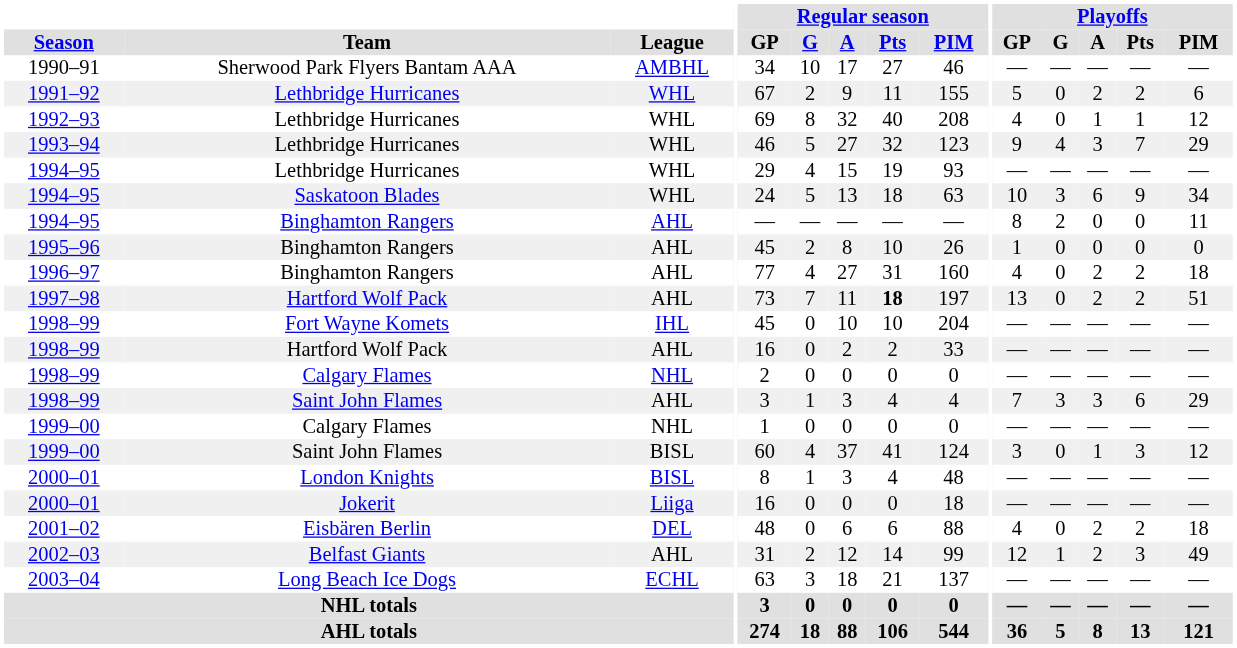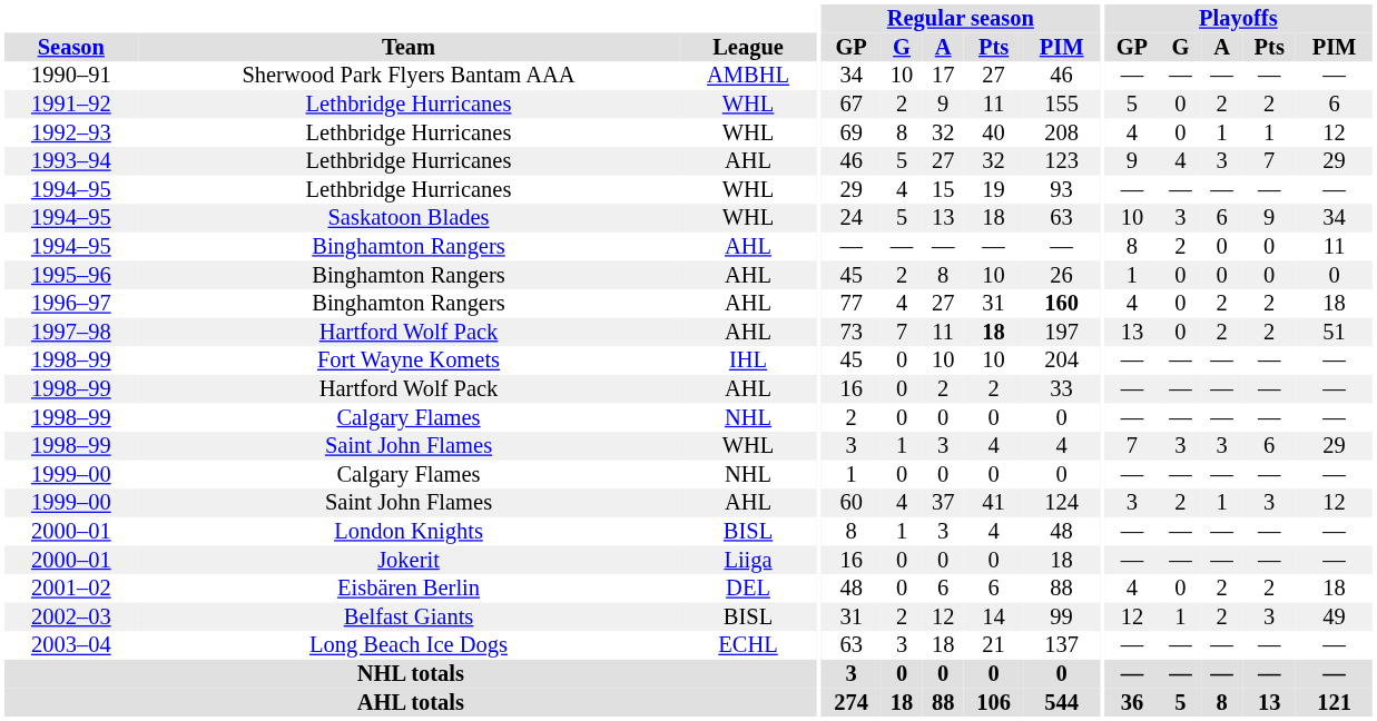 <table border="0" cellpadding="1" cellspacing="0" style="text-align:center; width:60em">
 <tr bgcolor="#e0e0e0">
 <th colspan="3" bgcolor="#ffffff"></th>
 <th rowspan="99" bgcolor="#ffffff"></th>
 <th colspan="5"><a href='#'>Regular season</a></th>
 <th rowspan="99" bgcolor="#ffffff"></th>
 <th colspan="5"><a href='#'>Playoffs</a></th>
 </tr>
 <tr bgcolor="#e0e0e0">
 <th><a href='#'>Season</a></th>
 <th>Team</th>
 <th>League</th>
 <th>GP</th>
 <th><a href='#'>G</a></th>
 <th><a href='#'>A</a></th>
 <th><a href='#'>Pts</a></th>
 <th><a href='#'>PIM</a></th>
 <th>GP</th>
 <th>G</th>
 <th>A</th>
 <th>Pts</th>
 <th>PIM</th>
 </tr>
 <tr>
 <td>1990–91</td>
 <td>Sherwood Park Flyers Bantam AAA</td>
 <td><a href='#'>AMBHL</a></td>
 <td>34</td>
 <td>10</td>
 <td>17</td>
 <td>27</td>
 <td>46</td>
 <td>—</td>
 <td>—</td>
 <td>—</td>
 <td>—</td>
 <td>—</td>
 </tr>
 <tr bgcolor="#f0f0f0">
 <td><a href='#'>1991–92</a></td>
 <td><a href='#'>Lethbridge Hurricanes</a></td>
 <td><a href='#'>WHL</a></td>
 <td>67</td>
 <td>2</td>
 <td>9</td>
 <td>11</td>
 <td>155</td>
 <td>5</td>
 <td>0</td>
 <td>2</td>
 <td>2</td>
 <td>6</td>
 </tr>
 <tr>
 <td><a href='#'>1992–93</a></td>
 <td>Lethbridge Hurricanes</td>
 <td>WHL</td>
 <td>69</td>
 <td>8</td>
 <td>32</td>
 <td>40</td>
 <td>208</td>
 <td>4</td>
 <td>0</td>
 <td>1</td>
 <td>1</td>
 <td>12</td>
 </tr>
 <tr bgcolor="#f0f0f0">
 <td><a href='#'>1993–94</a></td>
 <td>Lethbridge Hurricanes</td>
-<td>WHL</td>
+<td>AHL</td>
 <td>46</td>
 <td>5</td>
 <td>27</td>
 <td>32</td>
 <td>123</td>
 <td>9</td>
 <td>4</td>
 <td>3</td>
 <td>7</td>
 <td>29</td>
 </tr>
 <tr>
 <td><a href='#'>1994–95</a></td>
 <td>Lethbridge Hurricanes</td>
 <td>WHL</td>
 <td>29</td>
 <td>4</td>
 <td>15</td>
 <td>19</td>
 <td>93</td>
 <td>—</td>
 <td>—</td>
 <td>—</td>
 <td>—</td>
 <td>—</td>
 </tr>
 <tr bgcolor="#f0f0f0">
 <td><a href='#'>1994–95</a></td>
 <td><a href='#'>Saskatoon Blades</a></td>
 <td>WHL</td>
 <td>24</td>
 <td>5</td>
 <td>13</td>
 <td>18</td>
 <td>63</td>
 <td>10</td>
 <td>3</td>
 <td>6</td>
 <td>9</td>
 <td>34</td>
 </tr>
 <tr>
 <td><a href='#'>1994–95</a></td>
 <td><a href='#'>Binghamton Rangers</a></td>
 <td><a href='#'>AHL</a></td>
 <td>—</td>
 <td>—</td>
 <td>—</td>
 <td>—</td>
 <td>—</td>
 <td>8</td>
 <td>2</td>
 <td>0</td>
 <td>0</td>
 <td>11</td>
 </tr>
 <tr bgcolor="#f0f0f0">
 <td><a href='#'>1995–96</a></td>
 <td>Binghamton Rangers</td>
 <td>AHL</td>
 <td>45</td>
 <td>2</td>
 <td>8</td>
 <td>10</td>
 <td>26</td>
 <td>1</td>
 <td>0</td>
 <td>0</td>
 <td>0</td>
 <td>0</td>
 </tr>
 <tr>
 <td><a href='#'>1996–97</a></td>
 <td>Binghamton Rangers</td>
 <td>AHL</td>
 <td>77</td>
 <td>4</td>
 <td>27</td>
 <td>31</td>
-<td>160</td>
+<td><strong>160</strong></td>
 <td>4</td>
 <td>0</td>
 <td>2</td>
 <td>2</td>
 <td>18</td>
 </tr>
 <tr bgcolor="#f0f0f0">
 <td><a href='#'>1997–98</a></td>
 <td><a href='#'>Hartford Wolf Pack</a></td>
 <td>AHL</td>
 <td>73</td>
 <td>7</td>
 <td>11</td>
 <td><strong>18</strong></td>
 <td>197</td>
 <td>13</td>
 <td>0</td>
 <td>2</td>
 <td>2</td>
 <td>51</td>
 </tr>
 <tr>
 <td><a href='#'>1998–99</a></td>
 <td><a href='#'>Fort Wayne Komets</a></td>
 <td><a href='#'>IHL</a></td>
 <td>45</td>
 <td>0</td>
 <td>10</td>
 <td>10</td>
 <td>204</td>
 <td>—</td>
 <td>—</td>
 <td>—</td>
 <td>—</td>
 <td>—</td>
 </tr>
 <tr bgcolor="#f0f0f0">
 <td><a href='#'>1998–99</a></td>
 <td>Hartford Wolf Pack</td>
 <td>AHL</td>
 <td>16</td>
 <td>0</td>
 <td>2</td>
 <td>2</td>
 <td>33</td>
 <td>—</td>
 <td>—</td>
 <td>—</td>
 <td>—</td>
 <td>—</td>
 </tr>
 <tr>
 <td><a href='#'>1998–99</a></td>
 <td><a href='#'>Calgary Flames</a></td>
 <td><a href='#'>NHL</a></td>
 <td>2</td>
 <td>0</td>
 <td>0</td>
 <td>0</td>
 <td>0</td>
 <td>—</td>
 <td>—</td>
 <td>—</td>
 <td>—</td>
 <td>—</td>
 </tr>
 <tr bgcolor="#f0f0f0">
 <td><a href='#'>1998–99</a></td>
 <td><a href='#'>Saint John Flames</a></td>
-<td>AHL</td>
+<td>WHL</td>
 <td>3</td>
 <td>1</td>
 <td>3</td>
 <td>4</td>
 <td>4</td>
 <td>7</td>
 <td>3</td>
 <td>3</td>
 <td>6</td>
 <td>29</td>
 </tr>
 <tr>
 <td><a href='#'>1999–00</a></td>
 <td>Calgary Flames</td>
 <td>NHL</td>
 <td>1</td>
 <td>0</td>
 <td>0</td>
 <td>0</td>
 <td>0</td>
 <td>—</td>
 <td>—</td>
 <td>—</td>
 <td>—</td>
 <td>—</td>
 </tr>
 <tr bgcolor="#f0f0f0">
 <td><a href='#'>1999–00</a></td>
 <td>Saint John Flames</td>
-<td>BISL</td>
+<td>AHL</td>
 <td>60</td>
 <td>4</td>
 <td>37</td>
 <td>41</td>
 <td>124</td>
 <td>3</td>
-<td>0</td>
+<td>2</td>
 <td>1</td>
 <td>3</td>
 <td>12</td>
 </tr>
 <tr>
 <td><a href='#'>2000–01</a></td>
 <td><a href='#'>London Knights</a></td>
 <td><a href='#'>BISL</a></td>
 <td>8</td>
 <td>1</td>
 <td>3</td>
 <td>4</td>
 <td>48</td>
 <td>—</td>
 <td>—</td>
 <td>—</td>
 <td>—</td>
 <td>—</td>
 </tr>
 <tr bgcolor="#f0f0f0">
 <td><a href='#'>2000–01</a></td>
 <td><a href='#'>Jokerit</a></td>
 <td><a href='#'>Liiga</a></td>
 <td>16</td>
 <td>0</td>
 <td>0</td>
 <td>0</td>
 <td>18</td>
 <td>—</td>
 <td>—</td>
 <td>—</td>
 <td>—</td>
 <td>—</td>
 </tr>
 <tr>
 <td><a href='#'>2001–02</a></td>
 <td><a href='#'>Eisbären Berlin</a></td>
 <td><a href='#'>DEL</a></td>
 <td>48</td>
 <td>0</td>
 <td>6</td>
 <td>6</td>
 <td>88</td>
 <td>4</td>
 <td>0</td>
 <td>2</td>
 <td>2</td>
 <td>18</td>
 </tr>
 <tr bgcolor="#f0f0f0">
 <td><a href='#'>2002–03</a></td>
 <td><a href='#'>Belfast Giants</a></td>
-<td>AHL</td>
+<td>BISL</td>
 <td>31</td>
 <td>2</td>
 <td>12</td>
 <td>14</td>
 <td>99</td>
 <td>12</td>
 <td>1</td>
 <td>2</td>
 <td>3</td>
 <td>49</td>
 </tr>
 <tr>
 <td><a href='#'>2003–04</a></td>
 <td><a href='#'>Long Beach Ice Dogs</a></td>
 <td><a href='#'>ECHL</a></td>
 <td>63</td>
 <td>3</td>
 <td>18</td>
 <td>21</td>
 <td>137</td>
 <td>—</td>
 <td>—</td>
 <td>—</td>
 <td>—</td>
 <td>—</td>
 </tr>
 <tr>
 </tr>
 <tr ALIGN="center" bgcolor="#e0e0e0">
 <th colspan="3">NHL totals</th>
 <th ALIGN="center">3</th>
 <th ALIGN="center">0</th>
 <th ALIGN="center">0</th>
 <th ALIGN="center">0</th>
 <th ALIGN="center">0</th>
 <th ALIGN="center">—</th>
 <th ALIGN="center">—</th>
 <th ALIGN="center">—</th>
 <th ALIGN="center">—</th>
 <th ALIGN="center">—</th>
 </tr>
 <tr>
 </tr>
 <tr ALIGN="center" bgcolor="#e0e0e0">
 <th colspan="3">AHL totals</th>
 <th ALIGN="center">274</th>
 <th ALIGN="center">18</th>
 <th ALIGN="center">88</th>
 <th ALIGN="center">106</th>
 <th ALIGN="center">544</th>
 <th ALIGN="center">36</th>
 <th ALIGN="center">5</th>
 <th ALIGN="center">8</th>
 <th ALIGN="center">13</th>
 <th ALIGN="center">121</th>
 </tr>
 </table>
